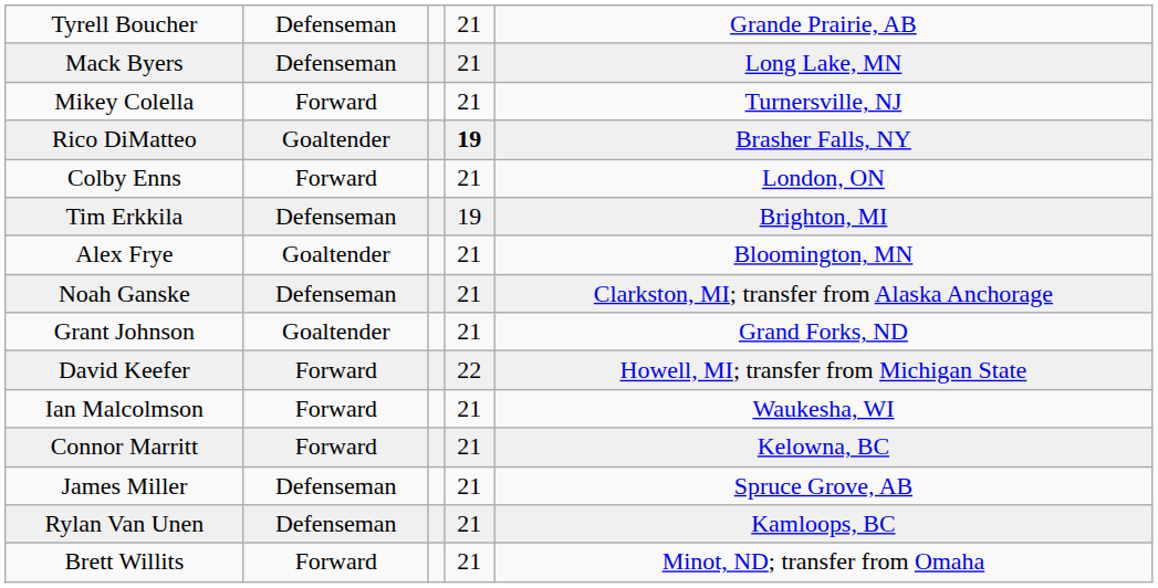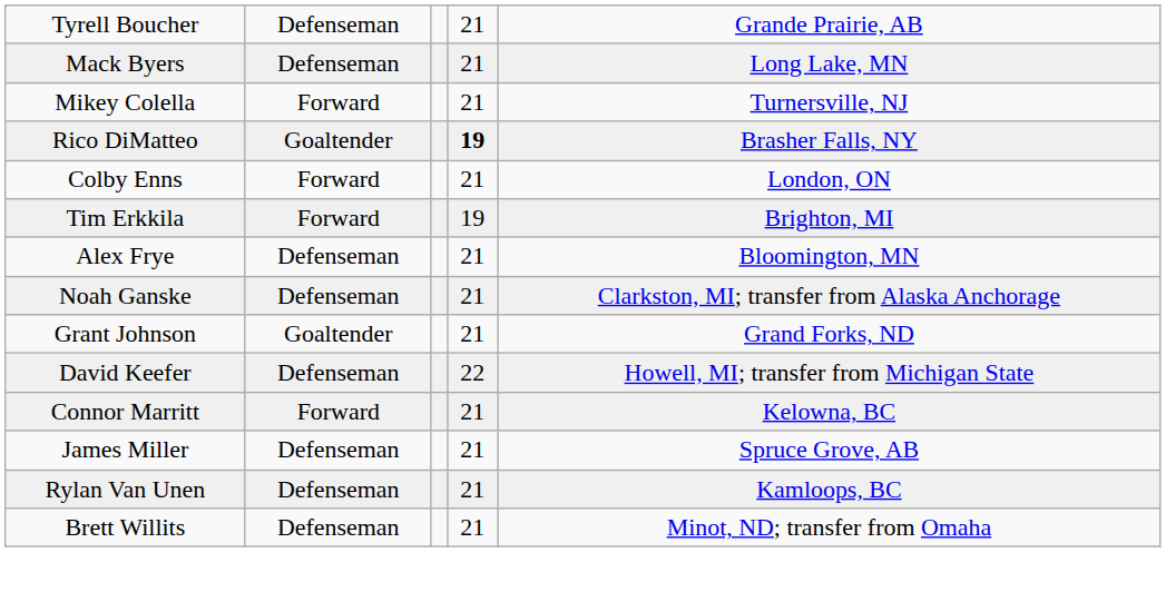 <table class="wikitable" width="60%">
 <tr align="center" bgcolor="">
 <td>Tyrell Boucher</td>
 <td>Defenseman</td>
 <td></td>
 <td>21</td>
 <td><a href='#'>Grande Prairie, AB</a></td>
 </tr>
 <tr align="center" bgcolor="f0f0f0">
 <td>Mack Byers</td>
 <td>Defenseman</td>
 <td></td>
 <td>21</td>
 <td><a href='#'>Long Lake, MN</a></td>
 </tr>
 <tr align="center" bgcolor="">
 <td>Mikey Colella</td>
 <td>Forward</td>
 <td></td>
 <td>21</td>
 <td><a href='#'>Turnersville, NJ</a></td>
 </tr>
 <tr align="center" bgcolor="f0f0f0">
 <td>Rico DiMatteo</td>
 <td>Goaltender</td>
 <td></td>
 <td><strong>19</strong></td>
 <td><a href='#'>Brasher Falls, NY</a></td>
 </tr>
 <tr align="center" bgcolor="">
 <td>Colby Enns</td>
 <td>Forward</td>
 <td></td>
 <td>21</td>
 <td><a href='#'>London, ON</a></td>
 </tr>
 <tr align="center" bgcolor="f0f0f0">
 <td>Tim Erkkila</td>
-<td>Defenseman</td>
+<td>Forward</td>
 <td></td>
 <td>19</td>
 <td><a href='#'>Brighton, MI</a></td>
 </tr>
 <tr align="center" bgcolor="">
 <td>Alex Frye</td>
-<td>Goaltender</td>
+<td>Defenseman</td>
 <td></td>
 <td>21</td>
 <td><a href='#'>Bloomington, MN</a></td>
 </tr>
 <tr align="center" bgcolor="f0f0f0">
 <td>Noah Ganske</td>
 <td>Defenseman</td>
 <td></td>
 <td>21</td>
 <td><a href='#'>Clarkston, MI</a>; transfer from <a href='#'>Alaska Anchorage</a></td>
 </tr>
 <tr align="center" bgcolor="">
 <td>Grant Johnson</td>
 <td>Goaltender</td>
 <td></td>
 <td>21</td>
 <td><a href='#'>Grand Forks, ND</a></td>
 </tr>
 <tr align="center" bgcolor="f0f0f0">
 <td>David Keefer</td>
-<td>Forward</td>
+<td>Defenseman</td>
 <td></td>
 <td>22</td>
 <td><a href='#'>Howell, MI</a>; transfer from <a href='#'>Michigan State</a></td>
-</tr>
-<tr align="center" bgcolor="">
-<td>Ian Malcolmson</td>
-<td>Forward</td>
-<td></td>
-<td>21</td>
-<td><a href='#'>Waukesha, WI</a></td>
 </tr>
 <tr align="center" bgcolor="f0f0f0">
 <td>Connor Marritt</td>
 <td>Forward</td>
 <td></td>
 <td>21</td>
 <td><a href='#'>Kelowna, BC</a></td>
 </tr>
 <tr align="center" bgcolor="">
 <td>James Miller</td>
 <td>Defenseman</td>
 <td></td>
 <td>21</td>
 <td><a href='#'>Spruce Grove, AB</a></td>
 </tr>
 <tr align="center" bgcolor="f0f0f0">
 <td>Rylan Van Unen</td>
 <td>Defenseman</td>
 <td></td>
 <td>21</td>
 <td><a href='#'>Kamloops, BC</a></td>
 </tr>
 <tr align="center" bgcolor="">
 <td>Brett Willits</td>
-<td>Forward</td>
+<td>Defenseman</td>
 <td></td>
 <td>21</td>
 <td><a href='#'>Minot, ND</a>; transfer from <a href='#'>Omaha</a></td>
 </tr>
 </table>
